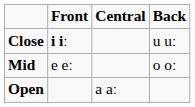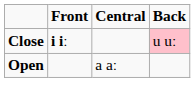 <table class="wikitable">
 <tr>
 <td></td>
 <td><strong>Front</strong></td>
 <td><strong>Central</strong></td>
 <td><strong>Back</strong></td>
 </tr>
 <tr>
 <td><strong>Close</strong></td>
 <td><strong>i iː</strong></td>
 <td></td>
-<td>u uː</td>
-</tr>
-<tr>
-<td><strong>Mid</strong></td>
-<td>e eː</td>
-<td></td>
-<td>o oː</td>
+<td style="background: pink;">u uː</td>
 </tr>
 <tr>
 <td><strong>Open</strong></td>
 <td></td>
 <td>a aː</td>
 <td></td>
 </tr>
 </table>
